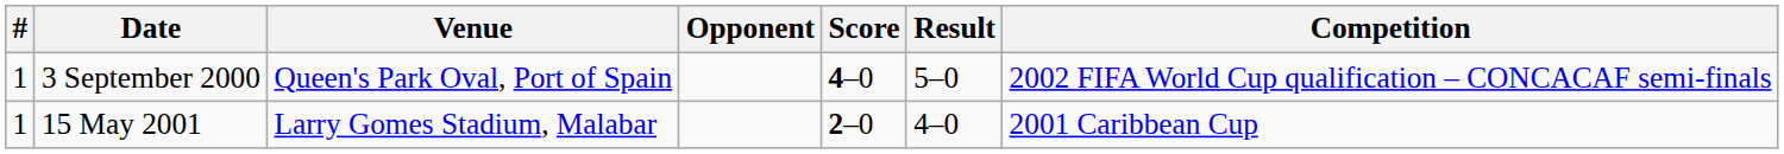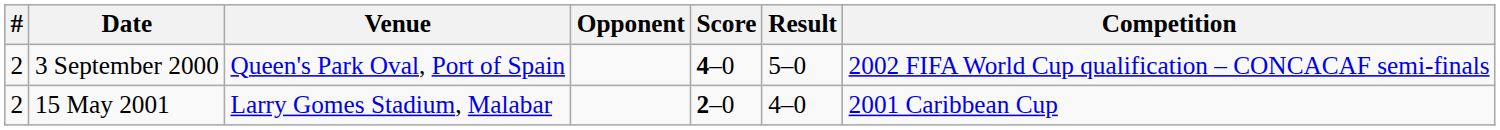 <table class="wikitable" style="text-align:left;">
 <tr>
 <th>#</th>
 <th>Date</th>
 <th>Venue</th>
 <th>Opponent</th>
 <th>Score</th>
 <th>Result</th>
 <th>Competition</th>
 </tr>
 <tr>
-<td>1</td>
+<td>2</td>
 <td>3 September 2000</td>
 <td><a href='#'>Queen's Park Oval</a>, <a href='#'>Port of Spain</a></td>
 <td></td>
 <td><strong>4</strong>–0</td>
 <td>5–0</td>
 <td><a href='#'>2002 FIFA World Cup qualification – CONCACAF semi-finals</a></td>
 </tr>
 <tr>
-<td>1</td>
+<td>2</td>
 <td>15 May 2001</td>
 <td><a href='#'>Larry Gomes Stadium</a>, <a href='#'>Malabar</a></td>
 <td></td>
 <td><strong>2</strong>–0</td>
 <td>4–0</td>
 <td><a href='#'>2001 Caribbean Cup</a></td>
 </tr>
 </table>
